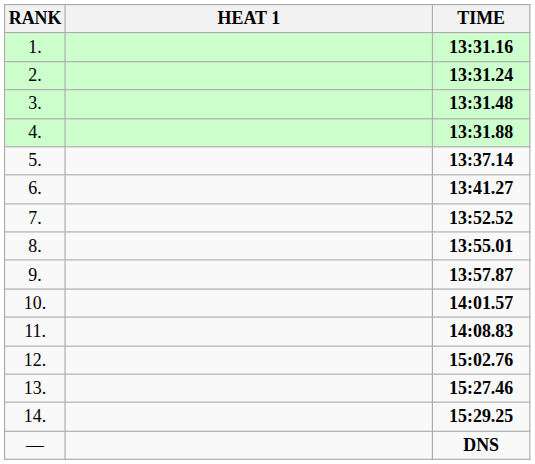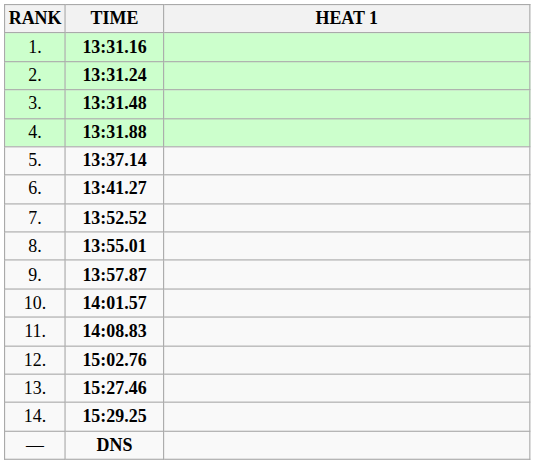 <table class="wikitable" style="border-collapse: collapse; font-size: 100%;">
 <tr>
 <th>RANK</th>
+<th style="width: 5em">TIME</th>
 <th style="width: 20em">HEAT 1</th>
-<th style="width: 5em">TIME</th>
 </tr>
 <tr style="background:#ccffcc;">
 <td align="center">1.</td>
+<td align="center"><strong>13:31.16</strong></td>
 <td></td>
-<td align="center"><strong>13:31.16</strong></td>
 </tr>
 <tr style="background:#ccffcc;">
 <td align="center">2.</td>
+<td align="center"><strong>13:31.24</strong></td>
 <td></td>
-<td align="center"><strong>13:31.24</strong></td>
 </tr>
 <tr style="background:#ccffcc;">
 <td align="center">3.</td>
+<td align="center"><strong>13:31.48</strong></td>
 <td></td>
-<td align="center"><strong>13:31.48</strong></td>
 </tr>
 <tr style="background:#ccffcc;">
 <td align="center">4.</td>
+<td align="center"><strong>13:31.88</strong></td>
 <td></td>
-<td align="center"><strong>13:31.88</strong></td>
 </tr>
 <tr>
 <td align="center">5.</td>
+<td align="center"><strong>13:37.14</strong></td>
 <td></td>
-<td align="center"><strong>13:37.14</strong></td>
 </tr>
 <tr>
 <td align="center">6.</td>
+<td align="center"><strong>13:41.27</strong></td>
 <td></td>
-<td align="center"><strong>13:41.27</strong></td>
 </tr>
 <tr>
 <td align="center">7.</td>
+<td align="center"><strong>13:52.52</strong></td>
 <td></td>
-<td align="center"><strong>13:52.52</strong></td>
 </tr>
 <tr>
 <td align="center">8.</td>
+<td align="center"><strong>13:55.01</strong></td>
 <td></td>
-<td align="center"><strong>13:55.01</strong></td>
 </tr>
 <tr>
 <td align="center">9.</td>
+<td align="center"><strong>13:57.87</strong></td>
 <td></td>
-<td align="center"><strong>13:57.87</strong></td>
 </tr>
 <tr>
 <td align="center">10.</td>
+<td align="center"><strong>14:01.57</strong></td>
 <td></td>
-<td align="center"><strong>14:01.57</strong></td>
 </tr>
 <tr>
 <td align="center">11.</td>
+<td align="center"><strong>14:08.83</strong></td>
 <td></td>
-<td align="center"><strong>14:08.83</strong></td>
 </tr>
 <tr>
 <td align="center">12.</td>
+<td align="center"><strong>15:02.76</strong></td>
 <td></td>
-<td align="center"><strong>15:02.76</strong></td>
 </tr>
 <tr>
 <td align="center">13.</td>
+<td align="center"><strong>15:27.46</strong></td>
 <td></td>
-<td align="center"><strong>15:27.46</strong></td>
 </tr>
 <tr>
 <td align="center">14.</td>
+<td align="center"><strong>15:29.25</strong></td>
 <td></td>
-<td align="center"><strong>15:29.25</strong></td>
 </tr>
 <tr>
 <td align="center">—</td>
+<td align="center"><strong>DNS</strong></td>
 <td></td>
-<td align="center"><strong>DNS</strong></td>
 </tr>
 </table>
